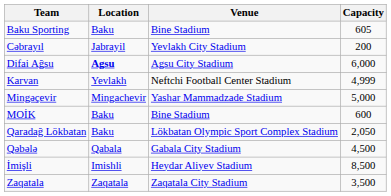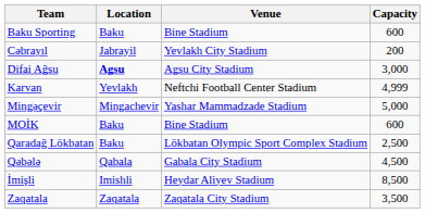 <table class="wikitable sortable">
 <tr>
 <th>Team</th>
 <th>Location</th>
 <th>Venue</th>
 <th>Capacity</th>
 </tr>
 <tr>
 <td><a href='#'>Baku Sporting</a></td>
 <td><a href='#'>Baku</a></td>
 <td><a href='#'>Bine Stadium</a></td>
-<td align="center">605</td>
+<td align="center">600</td>
 </tr>
 <tr>
 <td><a href='#'>Cəbrayıl</a></td>
 <td><a href='#'>Jabrayil</a></td>
 <td><a href='#'>Yevlakh City Stadium</a></td>
 <td align="center">200</td>
 </tr>
 <tr>
 <td><a href='#'>Difai Ağsu</a></td>
 <td><strong><a href='#'>Agsu</a></strong></td>
 <td><a href='#'>Agsu City Stadium</a></td>
-<td align="center">6,000</td>
+<td align="center">3,000</td>
 </tr>
 <tr>
 <td><a href='#'>Karvan</a></td>
 <td><a href='#'>Yevlakh</a></td>
 <td>Neftchi Football Center Stadium</td>
 <td align="center">4,999</td>
 </tr>
 <tr>
 <td><a href='#'>Mingəçevir</a></td>
 <td><a href='#'>Mingachevir</a></td>
 <td><a href='#'>Yashar Mammadzade Stadium</a></td>
 <td align="center">5,000</td>
 </tr>
 <tr>
 <td><a href='#'>MOİK</a></td>
 <td><a href='#'>Baku</a></td>
 <td><a href='#'>Bine Stadium</a></td>
 <td align="center">600</td>
 </tr>
 <tr>
 <td><a href='#'>Qaradağ Lökbatan</a></td>
 <td><a href='#'>Baku</a></td>
 <td><a href='#'>Lökbatan Olympic Sport Complex Stadium</a></td>
-<td align="center">2,050</td>
+<td align="center">2,500</td>
 </tr>
 <tr>
 <td><a href='#'>Qəbələ</a></td>
 <td><a href='#'>Qabala</a></td>
 <td><a href='#'>Gabala City Stadium</a></td>
 <td align="center">4,500</td>
 </tr>
 <tr>
 <td><a href='#'>İmişli</a></td>
 <td><a href='#'>Imishli</a></td>
 <td><a href='#'>Heydar Aliyev Stadium</a></td>
 <td align="center">8,500</td>
 </tr>
 <tr>
 <td><a href='#'>Zaqatala</a></td>
 <td><a href='#'>Zaqatala</a></td>
 <td><a href='#'>Zaqatala City Stadium</a></td>
 <td align="center">3,500</td>
 </tr>
 </table>
